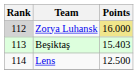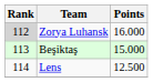 <table class="wikitable" style="text-align: center;">
 <tr>
 <th>Rank</th>
 <th>Team</th>
 <th>Points</th>
 </tr>
 <tr>
 <td style="background: lightgrey;">112</td>
 <td style="text-align:left"> <a href='#'>Zorya Luhansk</a></td>
-<td style="background: khaki;">16.000</td>
+<td>16.000</td>
 </tr>
 <tr bgcolor="#ddffdd">
 <td>113</td>
 <td style="text-align:left"> Beşiktaş</td>
-<td>15.403</td>
+<td>15.000</td>
 </tr>
 <tr>
 <td>114</td>
 <td style="text-align:left"> <a href='#'>Lens</a></td>
 <td>12.500</td>
 </tr>
 <tr>
 </tr>
 </table>
